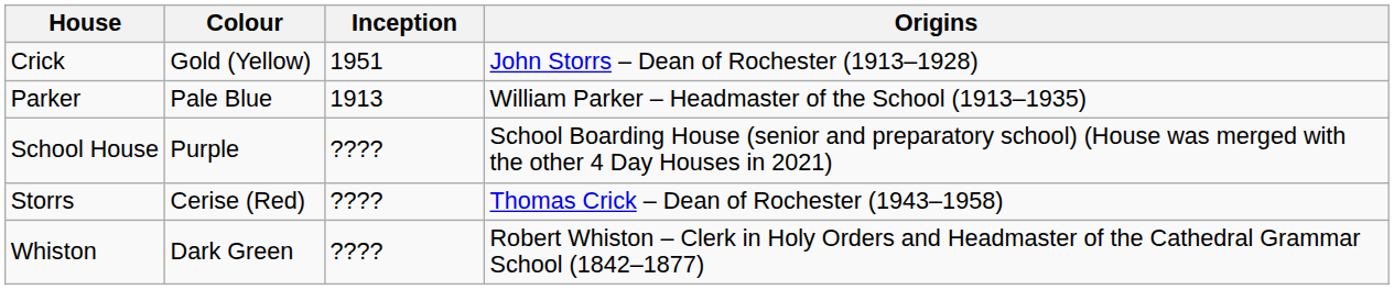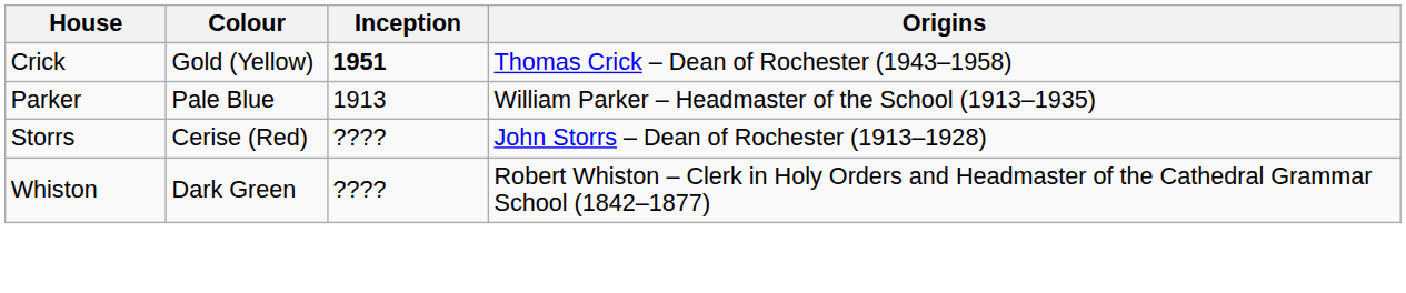 <table class="wikitable">
 <tr>
 <th width="100">House</th>
 <th width="100">Colour</th>
 <th width="100">Inception</th>
 <th width="600">Origins</th>
 </tr>
 <tr>
 <td>Crick</td>
 <td>Gold (Yellow)</td>
-<td>1951</td>
-<td><a href='#'>John Storrs</a> – Dean of Rochester (1913–1928)</td>
+<td><strong>1951</strong></td>
+<td><a href='#'>Thomas Crick</a> – Dean of Rochester (1943–1958)</td>
 </tr>
 <tr>
 <td>Parker</td>
 <td>Pale Blue</td>
 <td>1913</td>
 <td>William Parker – Headmaster of the School (1913–1935)</td>
 </tr>
 <tr>
-<td>School House</td>
-<td>Purple</td>
-<td>????</td>
-<td>School Boarding House (senior and preparatory school) (House was merged with the other 4 Day Houses in 2021)</td>
-</tr>
-<tr>
 <td>Storrs</td>
 <td>Cerise (Red)</td>
 <td>????</td>
-<td><a href='#'>Thomas Crick</a> – Dean of Rochester (1943–1958)</td>
+<td><a href='#'>John Storrs</a> – Dean of Rochester (1913–1928)</td>
 </tr>
 <tr>
 <td>Whiston</td>
 <td>Dark Green</td>
 <td>????</td>
 <td>Robert Whiston – Clerk in Holy Orders and Headmaster of the Cathedral Grammar School (1842–1877)</td>
 </tr>
 </table>
